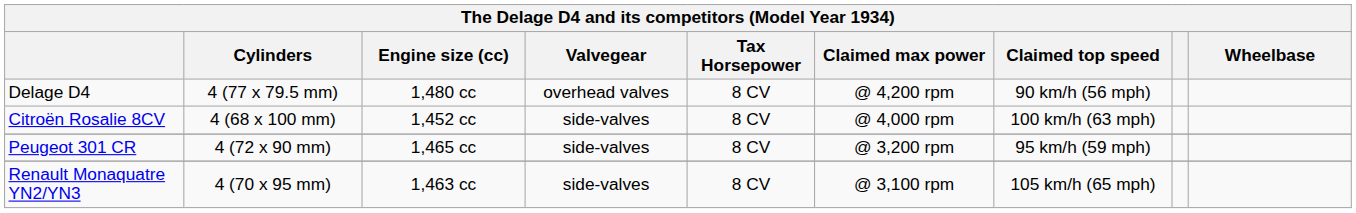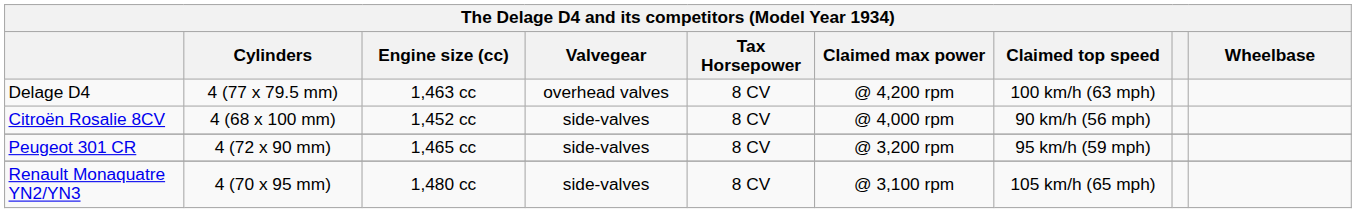 <table class="wikitable collapsible">
 <tr>
 <th colspan="10" style="text-align:center;">The Delage D4 and its competitors (Model Year 1934)<br></th>
 </tr>
 <tr>
 <th style="width:11%;"></th>
 <th style="width:11%;">Cylinders</th>
 <th style="width:10%;">Engine size (cc)</th>
 <th style="width:10%;">Valvegear</th>
 <th style="width:7%;">Tax Horsepower</th>
 <th style="width:11%;">Claimed max power</th>
 <th style="width:11%;">Claimed top speed</th>
 <th style="width:1%;"></th>
 <th style="width:10%;">Wheelbase</th>
 </tr>
 <tr>
 <td>Delage D4</td>
 <td style="text-align:center;">4 (77 x 79.5 mm)</td>
-<td style="text-align:center;">1,480 cc</td>
+<td style="text-align:center;">1,463 cc</td>
 <td style="text-align:center;">overhead valves</td>
 <td style="text-align:center;">8 CV</td>
 <td style="text-align:center;"> @ 4,200 rpm</td>
-<td style="text-align:center;">90 km/h (56 mph)</td>
+<td style="text-align:center;">100 km/h (63 mph)</td>
 <td></td>
 <td style="text-align:center;"></td>
 </tr>
 <tr>
 <td><a href='#'>Citroën Rosalie 8CV</a></td>
 <td style="text-align:center;">4 (68 x 100 mm)</td>
 <td style="text-align:center;">1,452 cc</td>
 <td style="text-align:center;">side-valves</td>
 <td style="text-align:center;">8 CV</td>
 <td style="text-align:center;"> @ 4,000 rpm</td>
-<td style="text-align:center;">100 km/h (63 mph)</td>
+<td style="text-align:center;">90 km/h (56 mph)</td>
 <td></td>
 <td style="text-align:center;"></td>
 </tr>
 <tr>
 </tr>
 <tr>
 <td><a href='#'>Peugeot 301 CR</a></td>
 <td style="text-align:center;">4 (72 x 90 mm)</td>
 <td style="text-align:center;">1,465 cc</td>
 <td style="text-align:center;">side-valves</td>
 <td style="text-align:center;">8 CV</td>
 <td style="text-align:center;"> @ 3,200 rpm</td>
 <td style="text-align:center;">95 km/h (59 mph)</td>
 <td></td>
 <td style="text-align:center;"></td>
 </tr>
 <tr>
 </tr>
 <tr>
 <td><a href='#'>Renault Monaquatre YN2/YN3</a></td>
 <td style="text-align:center;">4 (70 x 95 mm)</td>
-<td style="text-align:center;">1,463 cc</td>
+<td style="text-align:center;">1,480 cc</td>
 <td style="text-align:center;">side-valves</td>
 <td style="text-align:center;">8 CV</td>
 <td style="text-align:center;"> @ 3,100 rpm</td>
 <td style="text-align:center;">105 km/h (65 mph)</td>
 <td></td>
 <td style="text-align:center;"></td>
 </tr>
 </table>
